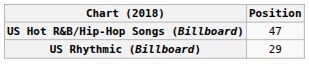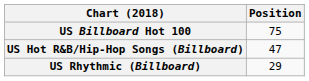 <table class="wikitable plainrowheaders" style="text-align:center">
 <tr>
 <th scope="col">Chart (2018)</th>
 <th scope="col">Position</th>
+</tr>
+<tr>
+<th scope="row">US <em>Billboard</em> Hot 100</th>
+<td>75</td>
 </tr>
 <tr>
 <th scope="row">US Hot R&B/Hip-Hop Songs (<em>Billboard</em>)</th>
 <td>47</td>
 </tr>
 <tr>
 <th scope="row">US Rhythmic (<em>Billboard</em>)</th>
 <td>29</td>
 </tr>
 </table>
